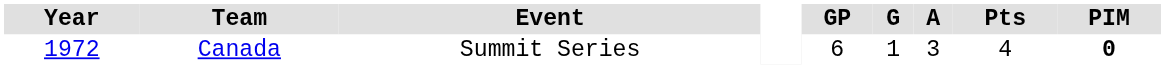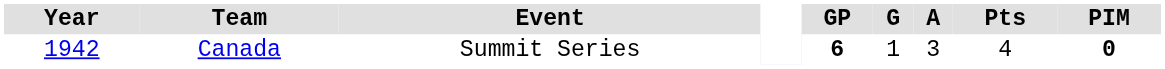 <table border="0" cellpadding="1" cellspacing="0" style="text-align:center; width:50em">
 <tr ALIGN="center" bgcolor="#e0e0e0">
 <th>Year</th>
 <th>Team</th>
 <th>Event</th>
 <th rowspan="99" bgcolor="#ffffff"> </th>
 <th>GP</th>
 <th>G</th>
 <th>A</th>
 <th>Pts</th>
 <th>PIM</th>
 </tr>
 <tr>
-<td><a href='#'>1972</a></td>
+<td><a href='#'>1942</a></td>
 <td><a href='#'>Canada</a></td>
 <td>Summit Series</td>
-<td>6</td>
+<td><strong>6</strong></td>
 <td>1</td>
 <td>3</td>
 <td>4</td>
 <td><strong>0</strong></td>
 </tr>
 </table>
